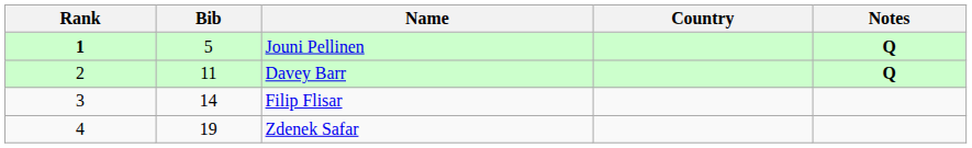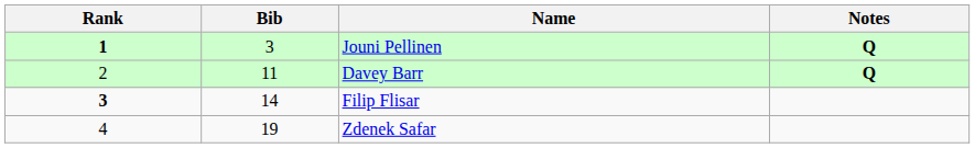 <table class="wikitable" style="text-align:center;" width=70%>
 <tr>
 <th>Rank</th>
 <th>Bib</th>
 <th>Name</th>
-<th>Country</th>
 <th>Notes</th>
 </tr>
 <tr bgcolor="#ccffcc">
 <td><strong>1</strong></td>
-<td>5</td>
+<td>3</td>
 <td align=left><a href='#'>Jouni Pellinen</a></td>
-<td align=left></td>
 <td><strong>Q</strong></td>
 </tr>
 <tr bgcolor="#ccffcc">
 <td>2</td>
 <td>11</td>
 <td align=left><a href='#'>Davey Barr</a></td>
-<td align=left></td>
 <td><strong>Q</strong></td>
 </tr>
 <tr>
-<td>3</td>
+<td><strong>3</strong></td>
 <td>14</td>
 <td align=left><a href='#'>Filip Flisar</a></td>
-<td align=left></td>
 <td></td>
 </tr>
 <tr>
 <td>4</td>
 <td>19</td>
 <td align=left><a href='#'>Zdenek Safar</a></td>
-<td align=left></td>
 <td></td>
 </tr>
 </table>
